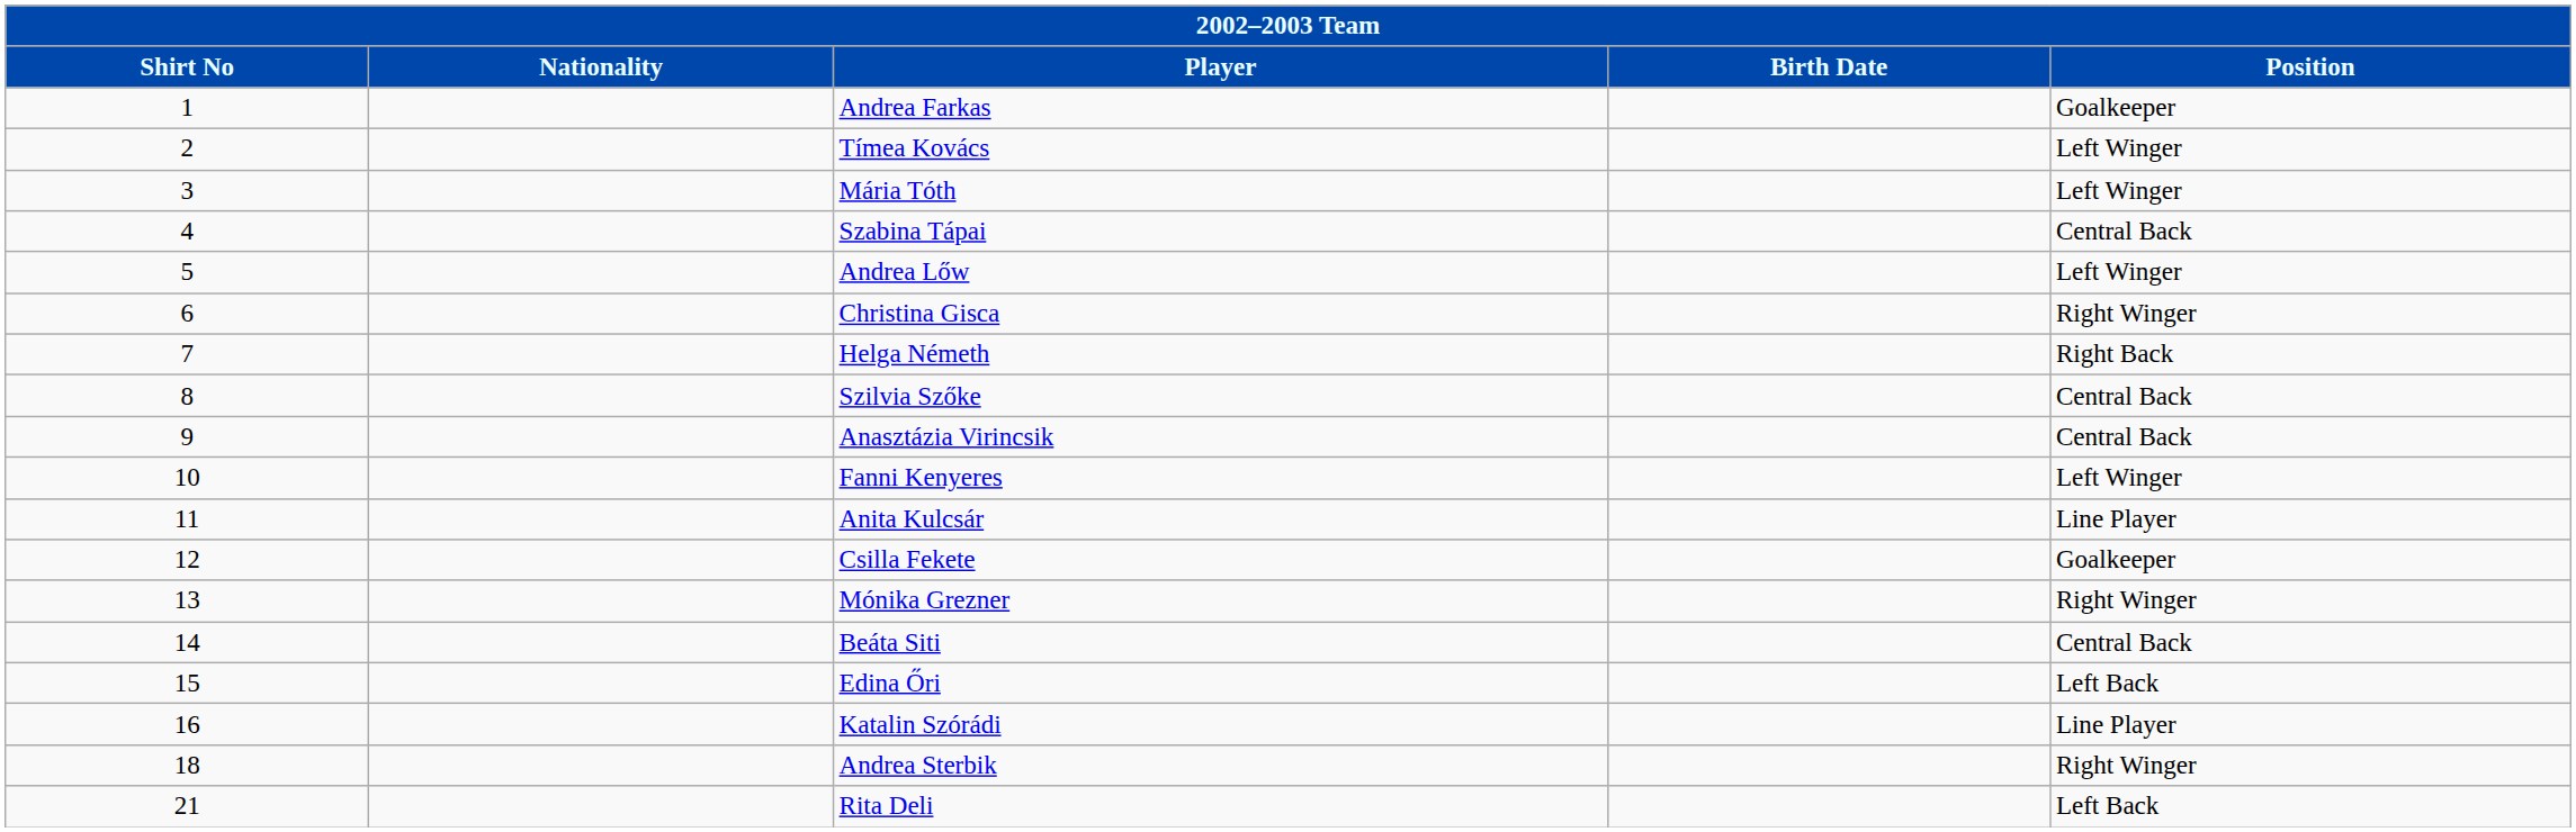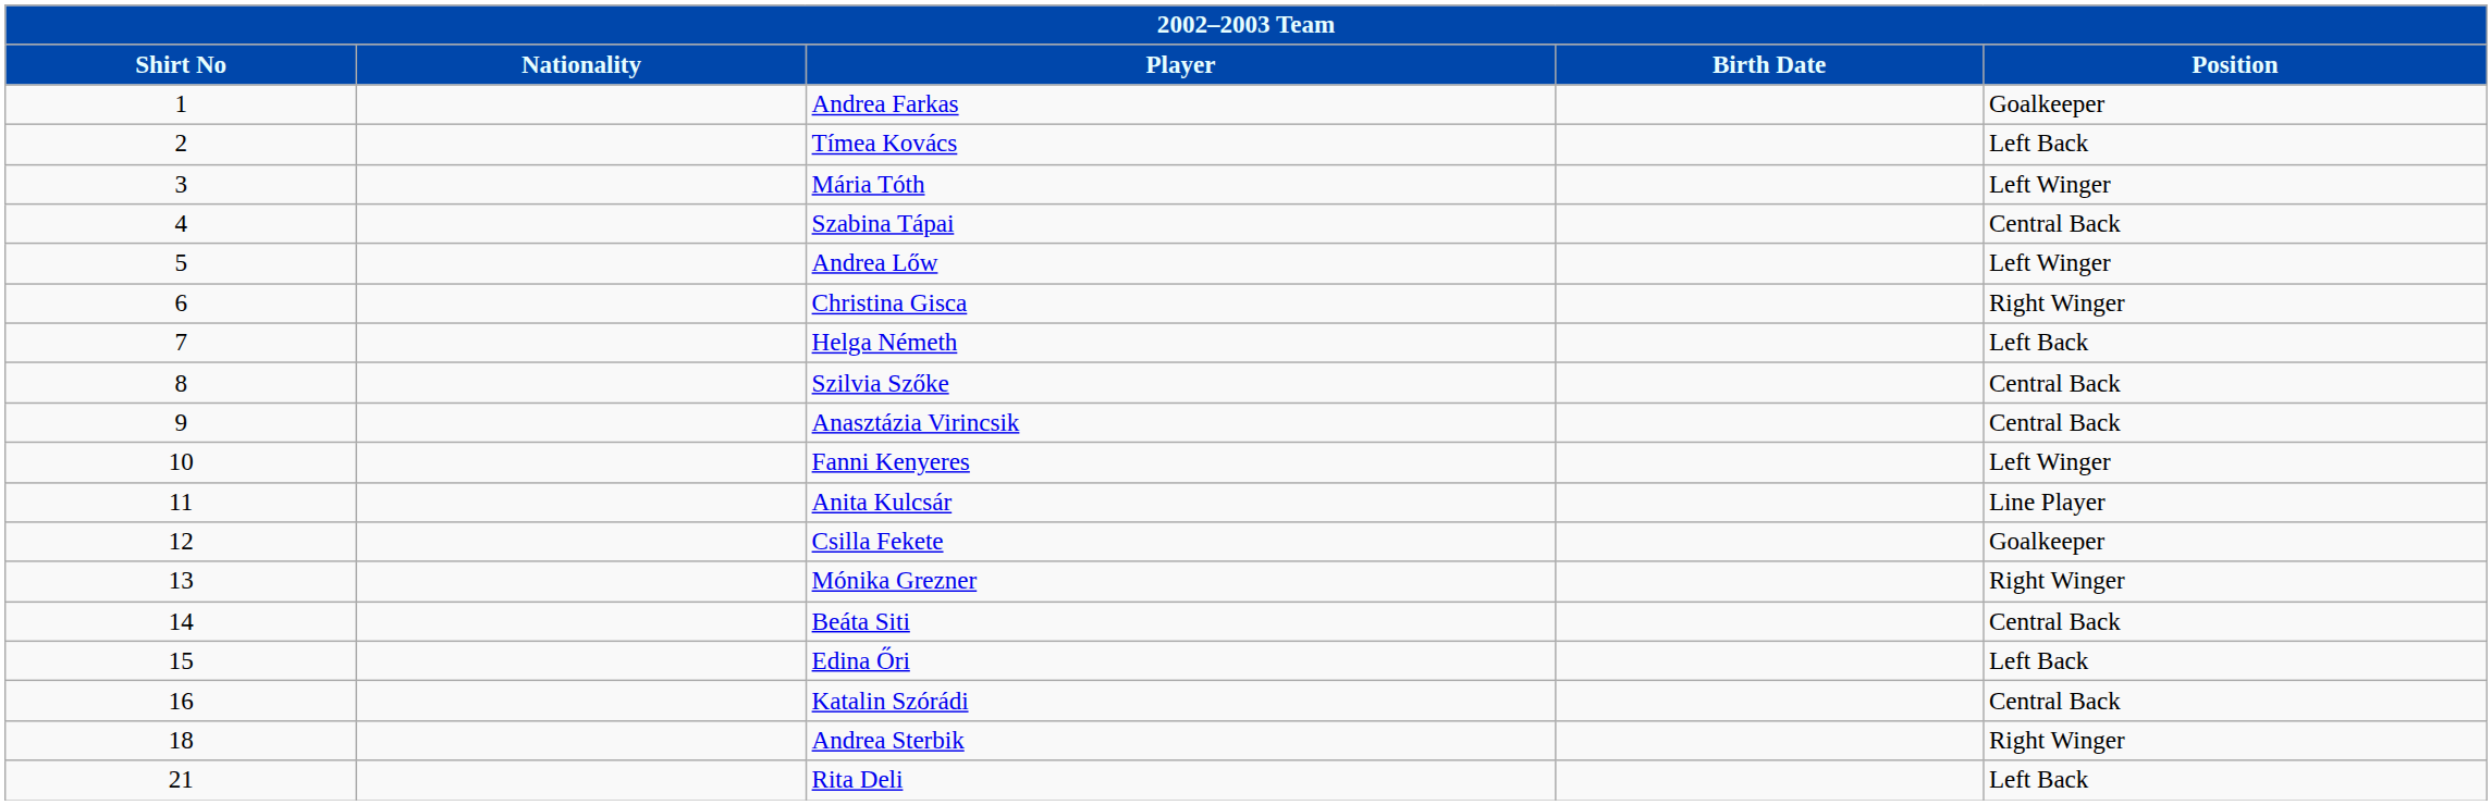 <table class="wikitable collapsible collapsed" style="width:100%">
 <tr>
 <th colspan=5 style="background-color:#0047AB;color:#E7FEFF;text-align:center;"><strong>2002–2003 Team</strong></th>
 </tr>
 <tr>
 <th style="color:#E7FEFF; background:#0047AB">Shirt No</th>
 <th style="color:#E7FEFF; background:#0047AB">Nationality</th>
 <th style="color:#E7FEFF; background:#0047AB">Player</th>
 <th style="color:#E7FEFF; background:#0047AB">Birth Date</th>
 <th style="color:#E7FEFF; background:#0047AB">Position</th>
 </tr>
 <tr>
 <td align=center>1</td>
 <td></td>
 <td><a href='#'>Andrea Farkas</a></td>
 <td></td>
 <td>Goalkeeper</td>
 </tr>
 <tr>
 <td align=center>2</td>
 <td></td>
 <td><a href='#'>Tímea Kovács</a></td>
 <td></td>
-<td>Left Winger</td>
+<td>Left Back</td>
 </tr>
 <tr>
 <td align=center>3</td>
 <td></td>
 <td><a href='#'>Mária Tóth</a></td>
 <td></td>
 <td>Left Winger</td>
 </tr>
 <tr>
 <td align=center>4</td>
 <td></td>
 <td><a href='#'>Szabina Tápai</a></td>
 <td></td>
 <td>Central Back</td>
 </tr>
 <tr>
 <td align=center>5</td>
 <td></td>
 <td><a href='#'>Andrea Lőw</a></td>
 <td></td>
 <td>Left Winger</td>
 </tr>
 <tr>
 <td align=center>6</td>
 <td></td>
 <td><a href='#'>Christina Gisca</a></td>
 <td></td>
 <td>Right Winger</td>
 </tr>
 <tr>
 <td align=center>7</td>
 <td></td>
 <td><a href='#'>Helga Németh</a></td>
 <td></td>
-<td>Right Back</td>
+<td>Left Back</td>
 </tr>
 <tr>
 <td align=center>8</td>
 <td></td>
 <td><a href='#'>Szilvia Szőke</a></td>
 <td></td>
 <td>Central Back</td>
 </tr>
 <tr>
 <td align=center>9</td>
 <td></td>
 <td><a href='#'>Anasztázia Virincsik</a></td>
 <td></td>
 <td>Central Back</td>
 </tr>
 <tr>
 <td align=center>10</td>
 <td></td>
 <td><a href='#'>Fanni Kenyeres</a></td>
 <td></td>
 <td>Left Winger</td>
 </tr>
 <tr>
 <td align=center>11</td>
 <td></td>
 <td><a href='#'>Anita Kulcsár</a></td>
 <td></td>
 <td>Line Player</td>
 </tr>
 <tr>
 <td align=center>12</td>
 <td></td>
 <td><a href='#'>Csilla Fekete</a></td>
 <td></td>
 <td>Goalkeeper</td>
 </tr>
 <tr>
 <td align=center>13</td>
 <td></td>
 <td><a href='#'>Mónika Grezner</a></td>
 <td></td>
 <td>Right Winger</td>
 </tr>
 <tr>
 <td align=center>14</td>
 <td></td>
 <td><a href='#'>Beáta Siti</a></td>
 <td></td>
 <td>Central Back</td>
 </tr>
 <tr>
 <td align=center>15</td>
 <td></td>
 <td><a href='#'>Edina Őri</a></td>
 <td></td>
 <td>Left Back</td>
 </tr>
 <tr>
 <td align=center>16</td>
 <td></td>
 <td><a href='#'>Katalin Szórádi</a></td>
 <td></td>
-<td>Line Player</td>
+<td>Central Back</td>
 </tr>
 <tr>
 <td align=center>18</td>
 <td></td>
 <td><a href='#'>Andrea Sterbik</a></td>
 <td></td>
 <td>Right Winger</td>
 </tr>
 <tr>
 <td align=center>21</td>
 <td></td>
 <td><a href='#'>Rita Deli</a></td>
 <td></td>
 <td>Left Back</td>
 </tr>
 </table>
